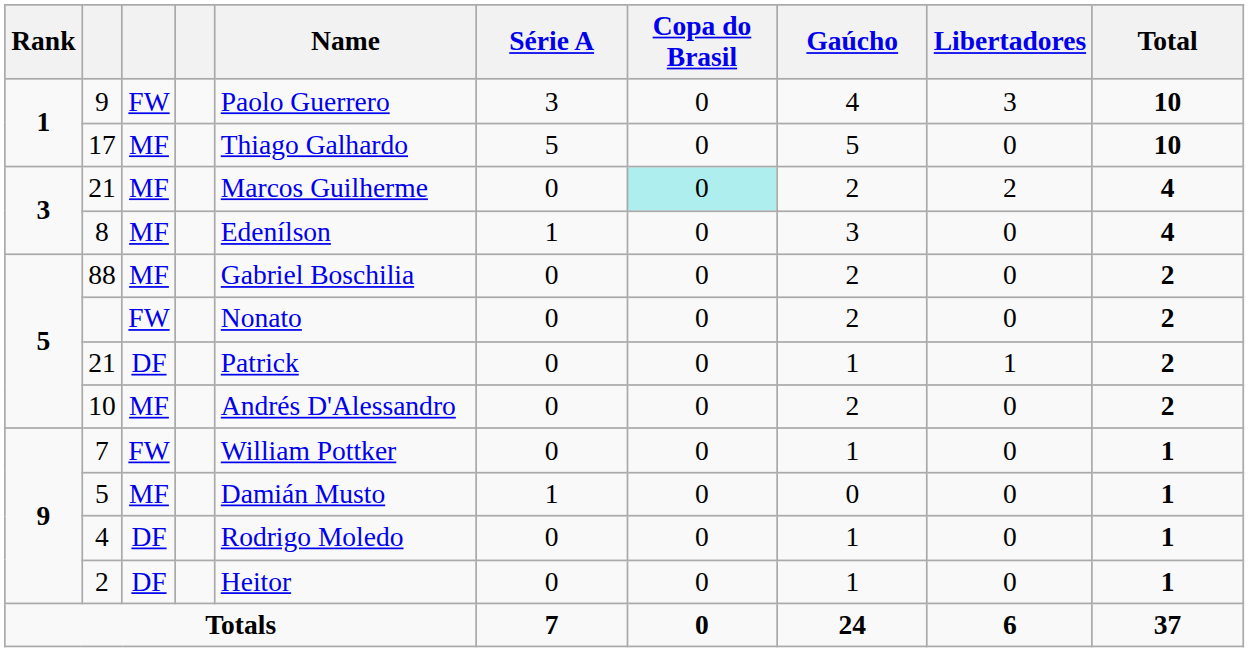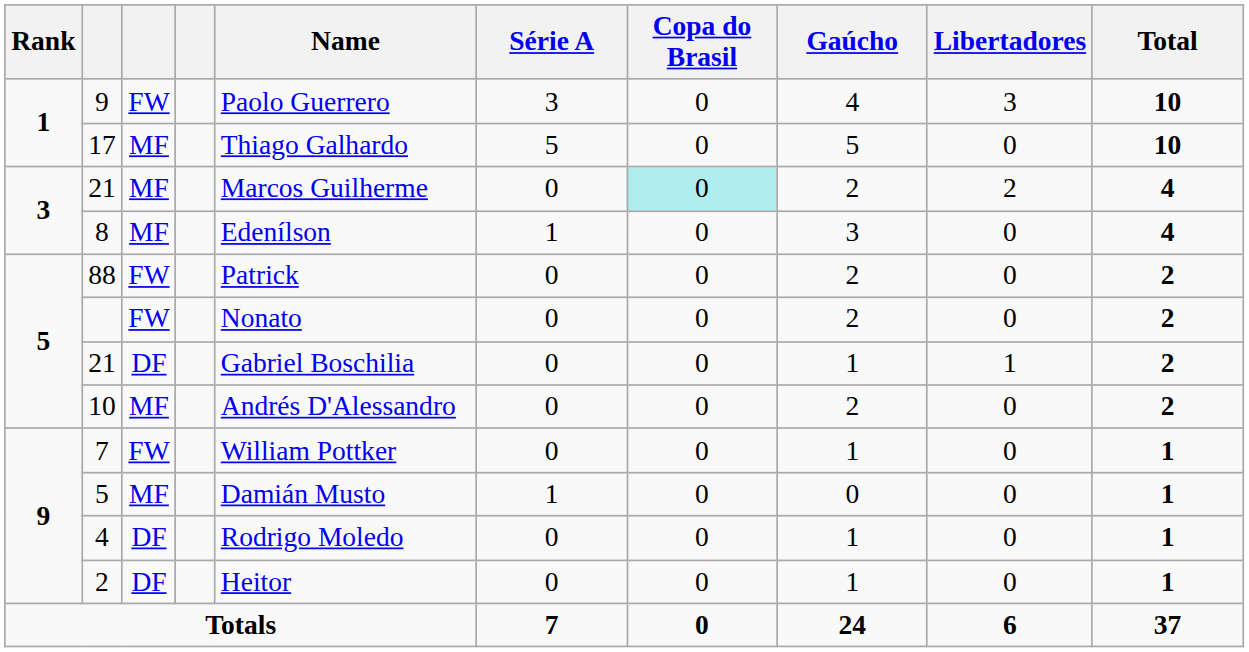 <table class="wikitable sortable" style="text-align:center">
 <tr>
 <th width=15>Rank</th>
 <th width=15></th>
 <th width=15></th>
 <th width=15 style="unsortable"></th>
 <th width=145>Name</th>
 <th width=80><strong><a href='#'>Série A</a></strong></th>
 <th width=80><strong><a href='#'>Copa do Brasil</a></strong></th>
 <th width=80><strong><a href='#'>Gaúcho</a></strong></th>
 <th width=80><strong><a href='#'>Libertadores</a></strong></th>
 <th width=80>Total</th>
 </tr>
 <tr>
 <td rowspan=2><strong>1</strong></td>
 <td>9</td>
 <td><a href='#'>FW</a></td>
 <td></td>
 <td align=left><a href='#'>Paolo Guerrero</a></td>
 <td>3</td>
 <td>0</td>
 <td>4</td>
 <td>3</td>
 <td><strong>10</strong></td>
 </tr>
 <tr>
 <td>17</td>
 <td><a href='#'>MF</a></td>
 <td></td>
 <td align=left><a href='#'>Thiago Galhardo</a></td>
 <td>5</td>
 <td>0</td>
 <td>5</td>
 <td>0</td>
 <td><strong>10</strong></td>
 </tr>
 <tr>
 <td rowspan=2><strong>3</strong></td>
 <td>21</td>
 <td><a href='#'>MF</a></td>
 <td></td>
 <td align=left><a href='#'>Marcos Guilherme</a></td>
 <td>0</td>
 <td style="background: paleturquoise;">0</td>
 <td>2</td>
 <td>2</td>
 <td><strong>4</strong></td>
 </tr>
 <tr>
 <td>8</td>
 <td><a href='#'>MF</a></td>
 <td></td>
 <td align=left><a href='#'>Edenílson</a></td>
 <td>1</td>
 <td>0</td>
 <td>3</td>
 <td>0</td>
 <td><strong>4</strong></td>
 </tr>
 <tr>
 <td rowspan=4><strong>5</strong></td>
 <td>88</td>
-<td><a href='#'>MF</a></td>
+<td><a href='#'>FW</a></td>
 <td></td>
-<td align=left><a href='#'>Gabriel Boschilia</a></td>
+<td align=left><a href='#'>Patrick</a></td>
 <td>0</td>
 <td>0</td>
 <td>2</td>
 <td>0</td>
 <td><strong>2</strong></td>
 </tr>
 <tr>
 <td></td>
 <td><a href='#'>FW</a></td>
 <td></td>
 <td align=left><a href='#'>Nonato</a></td>
 <td>0</td>
 <td>0</td>
 <td>2</td>
 <td>0</td>
 <td><strong>2</strong></td>
 </tr>
 <tr>
 <td>21</td>
 <td><a href='#'>DF</a></td>
 <td></td>
-<td align=left><a href='#'>Patrick</a></td>
+<td align=left><a href='#'>Gabriel Boschilia</a></td>
 <td>0</td>
 <td>0</td>
 <td>1</td>
 <td>1</td>
 <td><strong>2</strong></td>
 </tr>
 <tr>
 <td>10</td>
 <td><a href='#'>MF</a></td>
 <td></td>
 <td align=left><a href='#'>Andrés D'Alessandro</a></td>
 <td>0</td>
 <td>0</td>
 <td>2</td>
 <td>0</td>
 <td><strong>2</strong></td>
 </tr>
 <tr>
 <td rowspan=4><strong>9</strong></td>
 <td>7</td>
 <td><a href='#'>FW</a></td>
 <td></td>
 <td align=left><a href='#'>William Pottker</a></td>
 <td>0</td>
 <td>0</td>
 <td>1</td>
 <td>0</td>
 <td><strong>1</strong></td>
 </tr>
 <tr>
 <td>5</td>
 <td><a href='#'>MF</a></td>
 <td></td>
 <td align=left><a href='#'>Damián Musto</a></td>
 <td>1</td>
 <td>0</td>
 <td>0</td>
 <td>0</td>
 <td><strong>1</strong></td>
 </tr>
 <tr>
 <td>4</td>
 <td><a href='#'>DF</a></td>
 <td></td>
 <td align=left><a href='#'>Rodrigo Moledo</a></td>
 <td>0</td>
 <td>0</td>
 <td>1</td>
 <td>0</td>
 <td><strong>1</strong></td>
 </tr>
 <tr>
 <td>2</td>
 <td><a href='#'>DF</a></td>
 <td></td>
 <td align=left><a href='#'>Heitor</a></td>
 <td>0</td>
 <td>0</td>
 <td>1</td>
 <td>0</td>
 <td><strong>1</strong></td>
 </tr>
 <tr>
 <td colspan=5><strong>Totals</strong></td>
 <td><strong>7</strong></td>
 <td><strong>0</strong></td>
 <td><strong>24</strong></td>
 <td><strong>6</strong></td>
 <td><strong>37</strong></td>
 </tr>
 </table>
